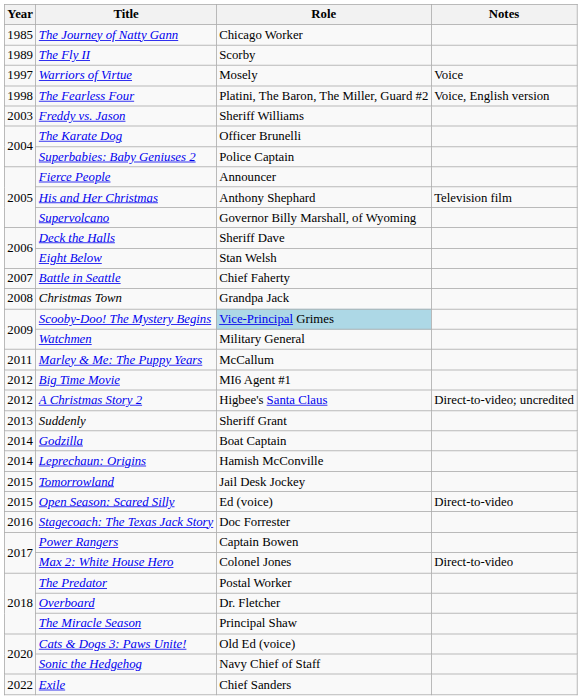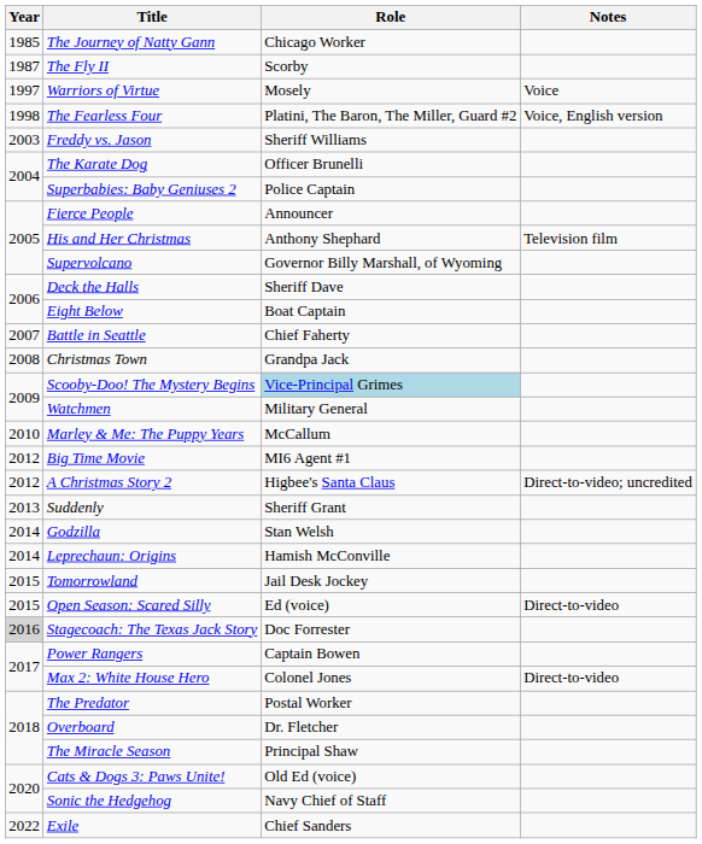 <table class="wikitable sortable">
 <tr>
 <th>Year</th>
 <th>Title</th>
 <th>Role</th>
 <th class="unsortable">Notes</th>
 </tr>
 <tr>
 <td>1985</td>
 <td data-sort-value="Journey of Natty Gann, The"><em><a href='#'>The Journey of Natty Gann</a></em></td>
 <td>Chicago Worker</td>
 <td></td>
 </tr>
 <tr>
-<td>1989</td>
+<td>1987</td>
 <td data-sort-value="Fly II, The"><em><a href='#'>The Fly II</a></em></td>
 <td>Scorby</td>
 <td></td>
 </tr>
 <tr>
 <td>1997</td>
 <td><em><a href='#'>Warriors of Virtue</a></em></td>
 <td>Mosely</td>
 <td>Voice</td>
 </tr>
 <tr>
 <td>1998</td>
 <td data-sort-value="Fearless Four, The"><em><a href='#'>The Fearless Four</a></em></td>
 <td>Platini, The Baron, The Miller, Guard #2</td>
 <td>Voice, English version</td>
 </tr>
 <tr>
 <td>2003</td>
 <td><em><a href='#'>Freddy vs. Jason</a></em></td>
 <td>Sheriff Williams</td>
 <td></td>
 </tr>
 <tr>
 <td rowspan = "2">2004</td>
 <td data-sort-value="Karate Dog, The"><em><a href='#'>The Karate Dog</a></em></td>
 <td>Officer Brunelli</td>
 <td></td>
 </tr>
 <tr>
 <td><em><a href='#'>Superbabies: Baby Geniuses 2</a></em></td>
 <td>Police Captain</td>
 <td></td>
 </tr>
 <tr>
 <td rowspan = "3">2005</td>
 <td><em><a href='#'>Fierce People</a></em></td>
 <td>Announcer</td>
 <td></td>
 </tr>
 <tr>
 <td><em><a href='#'>His and Her Christmas</a></em></td>
 <td>Anthony Shephard</td>
 <td>Television film</td>
 </tr>
 <tr>
 <td><em><a href='#'>Supervolcano</a></em></td>
 <td>Governor Billy Marshall, of Wyoming</td>
 <td></td>
 </tr>
 <tr>
 <td rowspan = "2">2006</td>
 <td><em><a href='#'>Deck the Halls</a></em></td>
 <td>Sheriff Dave</td>
 <td></td>
 </tr>
 <tr>
 <td><em><a href='#'>Eight Below</a></em></td>
-<td>Stan Welsh</td>
+<td>Boat Captain</td>
 <td></td>
 </tr>
 <tr>
 <td>2007</td>
 <td><em><a href='#'>Battle in Seattle</a></em></td>
 <td>Chief Faherty</td>
 <td></td>
 </tr>
 <tr>
 <td>2008</td>
 <td><em>Christmas Town</em></td>
 <td>Grandpa Jack</td>
 <td></td>
 </tr>
 <tr>
 <td rowspan = "2">2009</td>
 <td><em><a href='#'>Scooby-Doo! The Mystery Begins</a></em></td>
 <td style="background: lightblue;"><a href='#'>Vice-Principal</a> Grimes</td>
 <td></td>
 </tr>
 <tr>
 <td><em><a href='#'>Watchmen</a></em></td>
 <td>Military General</td>
 <td></td>
 </tr>
 <tr>
-<td>2011</td>
+<td>2010</td>
 <td><em><a href='#'>Marley & Me: The Puppy Years</a></em></td>
 <td>McCallum</td>
 <td></td>
 </tr>
 <tr>
 <td>2012</td>
 <td><em><a href='#'>Big Time Movie</a></em></td>
 <td>MI6 Agent #1</td>
 <td></td>
 </tr>
 <tr>
 <td>2012</td>
 <td data-sort-value="Christmas Story 2, A"><em><a href='#'>A Christmas Story 2</a></em></td>
 <td>Higbee's <a href='#'>Santa Claus</a></td>
 <td>Direct-to-video; uncredited</td>
 </tr>
 <tr>
 <td>2013</td>
 <td><em>Suddenly</em></td>
 <td>Sheriff Grant</td>
 <td></td>
 </tr>
 <tr>
 <td>2014</td>
 <td><em><a href='#'>Godzilla</a></em></td>
-<td>Boat Captain</td>
+<td>Stan Welsh</td>
 <td></td>
 </tr>
 <tr>
 <td>2014</td>
 <td><em><a href='#'>Leprechaun: Origins</a></em></td>
 <td>Hamish McConville</td>
 <td></td>
 </tr>
 <tr>
 <td>2015</td>
 <td><em><a href='#'>Tomorrowland</a></em></td>
 <td>Jail Desk Jockey</td>
 <td></td>
 </tr>
 <tr>
 <td>2015</td>
 <td><em><a href='#'>Open Season: Scared Silly</a></em></td>
 <td>Ed (voice)</td>
 <td>Direct-to-video</td>
 </tr>
 <tr>
-<td>2016</td>
+<td style="background: lightgrey;">2016</td>
 <td><em><a href='#'>Stagecoach: The Texas Jack Story</a></em></td>
 <td>Doc Forrester</td>
 <td></td>
 </tr>
 <tr>
 <td rowspan = "2">2017</td>
 <td><em><a href='#'>Power Rangers</a></em></td>
 <td>Captain Bowen</td>
 <td></td>
 </tr>
 <tr>
 <td><em><a href='#'>Max 2: White House Hero</a></em></td>
 <td>Colonel Jones</td>
 <td>Direct-to-video</td>
 </tr>
 <tr>
 <td rowspan = "3">2018</td>
 <td data-sort-value="Predator, The"><em><a href='#'>The Predator</a></em></td>
 <td>Postal Worker</td>
 <td></td>
 </tr>
 <tr>
 <td><em><a href='#'>Overboard</a></em></td>
 <td>Dr. Fletcher</td>
 <td></td>
 </tr>
 <tr>
 <td data-sort-value="Miracle Season, The"><em><a href='#'>The Miracle Season</a></em></td>
 <td>Principal Shaw</td>
 <td></td>
 </tr>
 <tr>
 <td rowspan = "2">2020</td>
 <td><em><a href='#'>Cats & Dogs 3: Paws Unite!</a></em></td>
 <td>Old Ed (voice)</td>
 <td></td>
 </tr>
 <tr>
 <td><em><a href='#'>Sonic the Hedgehog</a></em></td>
 <td>Navy Chief of Staff</td>
 <td></td>
 </tr>
 <tr>
 <td>2022</td>
 <td><em><a href='#'>Exile</a></em></td>
 <td>Chief Sanders</td>
 <td></td>
 </tr>
 </table>
